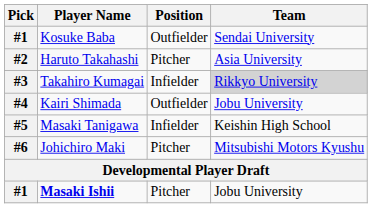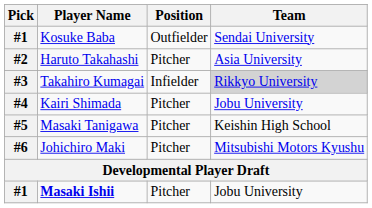 <table class="wikitable">
 <tr>
 <th>Pick</th>
 <th>Player Name</th>
 <th>Position</th>
 <th>Team</th>
 </tr>
 <tr>
 <th>#1</th>
 <td><a href='#'>Kosuke Baba</a></td>
 <td>Outfielder</td>
 <td><a href='#'>Sendai University</a></td>
 </tr>
 <tr>
 <th>#2</th>
 <td><a href='#'>Haruto Takahashi</a></td>
 <td>Pitcher</td>
 <td><a href='#'>Asia University</a></td>
 </tr>
 <tr>
 <th>#3</th>
 <td><a href='#'>Takahiro Kumagai</a></td>
 <td>Infielder</td>
 <td style="background: lightgrey;"><a href='#'>Rikkyo University</a></td>
 </tr>
 <tr>
 <th>#4</th>
 <td><a href='#'>Kairi Shimada</a></td>
-<td>Outfielder</td>
+<td>Pitcher</td>
 <td><a href='#'>Jobu University</a></td>
 </tr>
 <tr>
 <th>#5</th>
 <td><a href='#'>Masaki Tanigawa</a></td>
-<td>Infielder</td>
+<td>Pitcher</td>
 <td>Keishin High School</td>
 </tr>
 <tr>
 <th>#6</th>
 <td><a href='#'>Johichiro Maki</a></td>
 <td>Pitcher</td>
 <td><a href='#'>Mitsubishi Motors Kyushu</a></td>
 </tr>
 <tr>
 <th colspan="5">Developmental Player Draft</th>
 </tr>
 <tr>
 <th>#1</th>
 <td><strong><a href='#'>Masaki Ishii</a></strong></td>
 <td>Pitcher</td>
 <td>Jobu University</td>
 </tr>
 </table>
